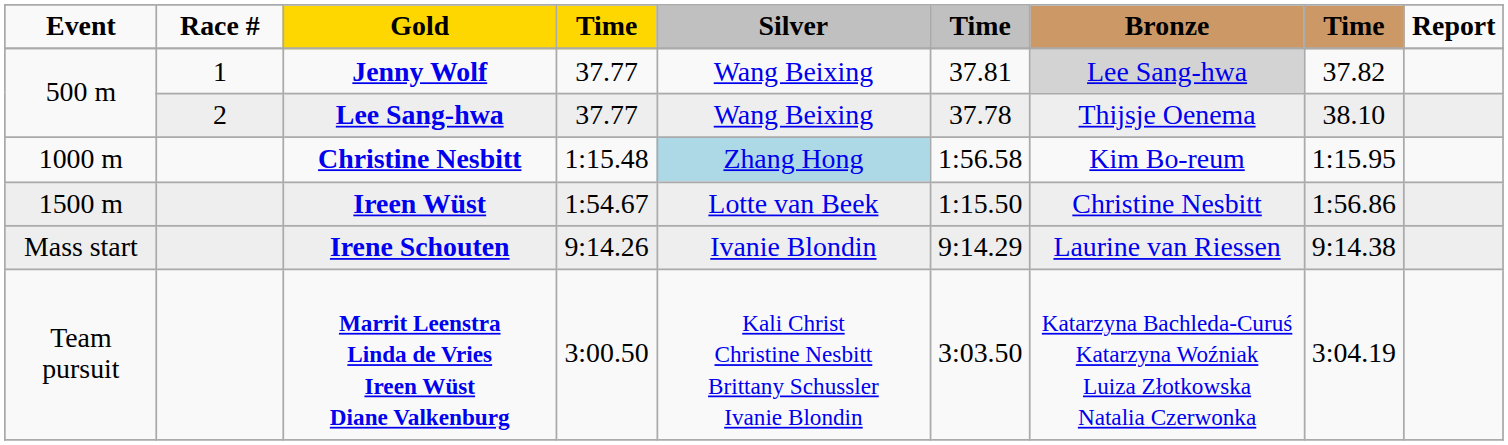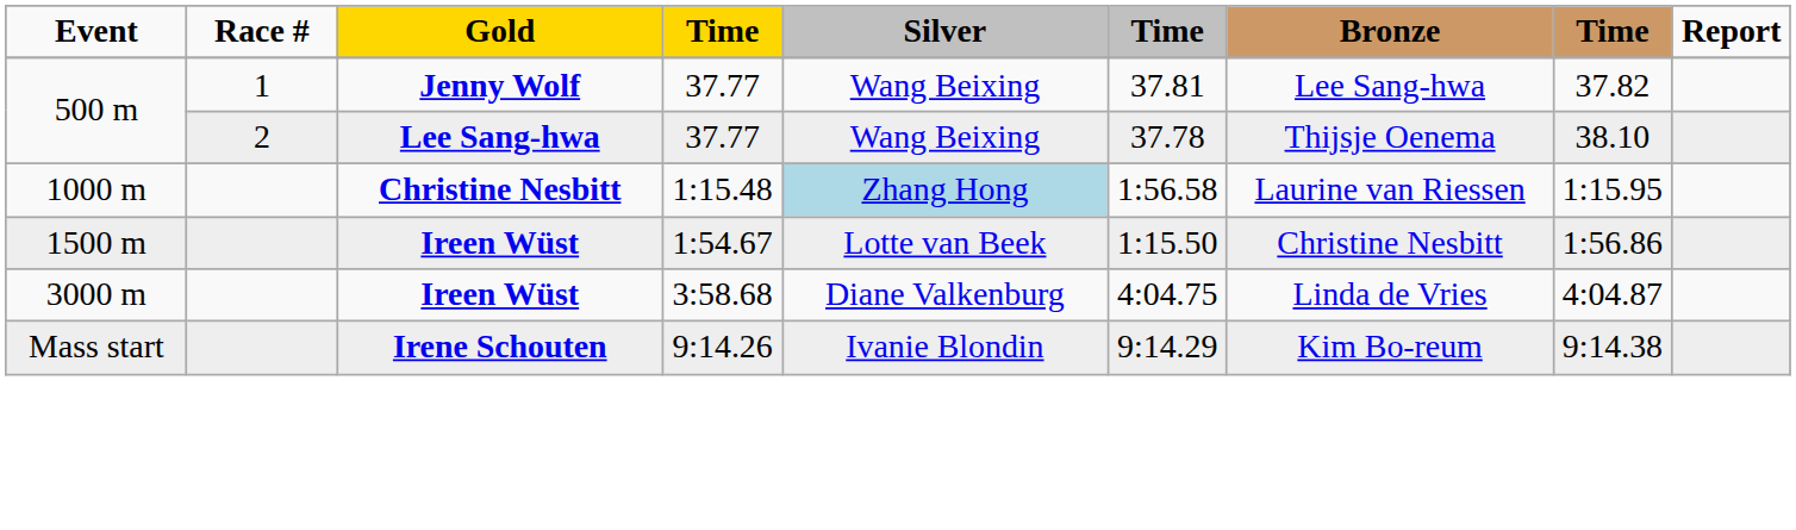 <table class="wikitable">
 <tr>
 <td width="80" align="center"><strong>Event</strong></td>
 <td width="65" align="center"><strong>Race #</strong></td>
 <td width="150" bgcolor="gold" align="center"><strong>Gold</strong></td>
 <td width="50" bgcolor="gold" align="center"><strong>Time</strong></td>
 <td width="150" bgcolor="silver" align="center"><strong>Silver</strong></td>
 <td width="50" bgcolor="silver" align="center"><strong>Time</strong></td>
 <td width="150" bgcolor="#CC9966" align="center"><strong>Bronze</strong></td>
 <td width="50" bgcolor="#CC9966" align="center"><strong>Time</strong></td>
 <td width="50" align="center"><strong>Report</strong></td>
 </tr>
 <tr bgcolor="#cccccc">
 </tr>
 <tr>
 <td rowspan=2 align="center">500 m</td>
 <td align="center">1</td>
 <td align="center"><strong><a href='#'>Jenny Wolf</a></strong><br><small></small></td>
 <td align="center">37.77</td>
 <td align="center"><a href='#'>Wang Beixing</a><br><small></small></td>
 <td align="center">37.81</td>
-<td align="center" style="background: lightgrey;"><a href='#'>Lee Sang-hwa</a><br><small></small></td>
+<td align="center"><a href='#'>Lee Sang-hwa</a><br><small></small></td>
 <td align="center">37.82</td>
 <td align="center"></td>
 </tr>
 <tr bgcolor="#eeeeee">
 <td align="center">2</td>
 <td align="center"><strong><a href='#'>Lee Sang-hwa</a></strong><br><small></small></td>
 <td align="center">37.77</td>
 <td align="center"><a href='#'>Wang Beixing</a><br><small></small></td>
 <td align="center">37.78</td>
 <td align="center"><a href='#'>Thijsje Oenema</a><br><small></small></td>
 <td align="center">38.10</td>
 <td align="center"></td>
 </tr>
 <tr>
 <td align="center">1000 m</td>
 <td align="center"></td>
 <td align="center"><strong><a href='#'>Christine Nesbitt</a></strong><br><small></small></td>
 <td align="center">1:15.48</td>
 <td align="center" style="background: lightblue;"><a href='#'>Zhang Hong</a><br><small></small></td>
 <td align="center">1:56.58</td>
-<td align="center"><a href='#'>Kim Bo-reum</a> <br><small></small></td>
+<td align="center"><a href='#'>Laurine van Riessen</a><br><small></small></td>
 <td align="center">1:15.95</td>
 <td align="center"></td>
 </tr>
 <tr bgcolor="#eeeeee">
 <td align="center">1500 m</td>
 <td align="center"></td>
 <td align="center"><strong><a href='#'>Ireen Wüst</a></strong><br><small></small></td>
 <td align="center">1:54.67</td>
 <td align="center"><a href='#'>Lotte van Beek</a><br><small></small></td>
 <td align="center">1:15.50</td>
 <td align="center"><a href='#'>Christine Nesbitt</a><br><small></small></td>
 <td align="center">1:56.86</td>
 <td align="center"></td>
 </tr>
+<tr>
+<td align="center">3000 m</td>
+<td align="center"></td>
+<td align="center"><strong><a href='#'>Ireen Wüst</a></strong><br><small></small></td>
+<td align="center">3:58.68</td>
+<td align="center"><a href='#'>Diane Valkenburg</a><br><small></small></td>
+<td align="center">4:04.75</td>
+<td align="center"><a href='#'>Linda de Vries</a><br><small></small></td>
+<td align="center">4:04.87</td>
+<td align="center"></td>
+</tr>
 <tr bgcolor="#eeeeee">
 <td align="center">Mass start</td>
 <td align="center"></td>
 <td align="center"><strong><a href='#'>Irene Schouten</a></strong><br><small></small></td>
 <td align="center">9:14.26</td>
 <td align="center"><a href='#'>Ivanie Blondin</a><br><small></small></td>
 <td align="center">9:14.29</td>
-<td align="center"><a href='#'>Laurine van Riessen</a><br><small></small></td>
+<td align="center"><a href='#'>Kim Bo-reum</a> <br><small></small></td>
 <td align="center">9:14.38</td>
 <td align="center"></td>
 </tr>
-<tr>
-<td align="center">Team pursuit</td>
-<td align="center"></td>
-<td align="center"><strong></strong><br><small><strong><a href='#'>Marrit Leenstra</a><br><a href='#'>Linda de Vries</a><br><a href='#'>Ireen Wüst</a><br><a href='#'>Diane Valkenburg</a></strong></small></td>
-<td align="center">3:00.50</td>
-<td align="center"><br><small><a href='#'>Kali Christ</a><br><a href='#'>Christine Nesbitt</a><br><a href='#'>Brittany Schussler</a><br><a href='#'>Ivanie Blondin</a></small></td>
-<td align="center">3:03.50</td>
-<td align="center"><br><small><a href='#'>Katarzyna Bachleda-Curuś</a><br><a href='#'>Katarzyna Woźniak</a><br><a href='#'>Luiza Złotkowska</a><br><a href='#'>Natalia Czerwonka</a></small></td>
-<td align="center">3:04.19</td>
-<td align="center"></td>
-</tr>
 </table>
